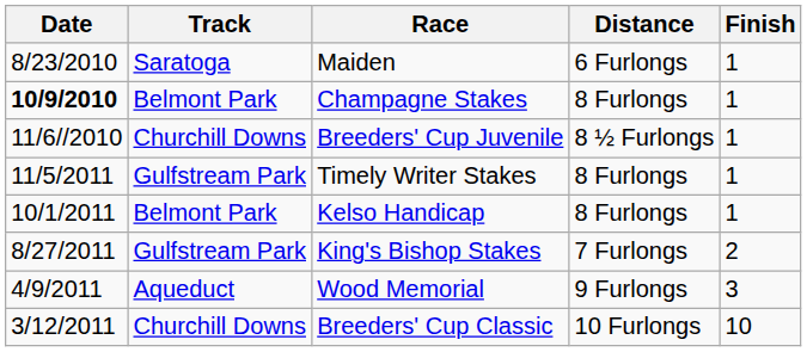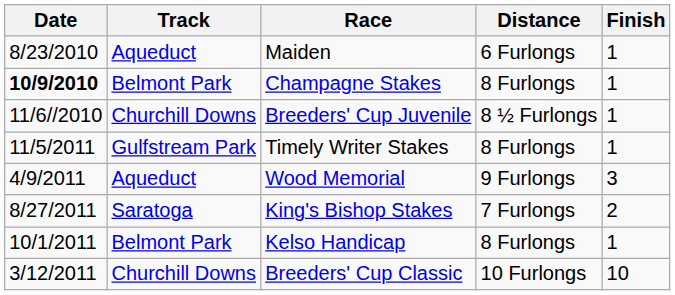 <table class="wikitable">
 <tr>
 <th>Date</th>
 <th>Track</th>
 <th>Race</th>
 <th>Distance</th>
 <th>Finish</th>
 </tr>
 <tr>
 <td>8/23/2010</td>
-<td><a href='#'>Saratoga</a></td>
+<td><a href='#'>Aqueduct</a></td>
 <td>Maiden</td>
 <td>6 Furlongs</td>
 <td>1</td>
 </tr>
 <tr>
 <td><strong>10/9/2010</strong></td>
 <td><a href='#'>Belmont Park</a></td>
 <td><a href='#'>Champagne Stakes</a></td>
 <td>8 Furlongs</td>
 <td>1</td>
 </tr>
 <tr>
 <td>11/6//2010</td>
 <td><a href='#'>Churchill Downs</a></td>
 <td><a href='#'>Breeders' Cup Juvenile</a></td>
 <td>8 ½ Furlongs</td>
 <td>1</td>
 </tr>
 <tr>
 <td>11/5/2011</td>
 <td><a href='#'>Gulfstream Park</a></td>
 <td>Timely Writer Stakes</td>
 <td>8 Furlongs</td>
 <td>1</td>
 </tr>
 <tr>
+<td>4/9/2011</td>
+<td><a href='#'>Aqueduct</a></td>
+<td><a href='#'>Wood Memorial</a></td>
+<td>9 Furlongs</td>
+<td>3</td>
+</tr>
+<tr>
+<td>8/27/2011</td>
+<td><a href='#'>Saratoga</a></td>
+<td><a href='#'>King's Bishop Stakes</a></td>
+<td>7 Furlongs</td>
+<td>2</td>
+</tr>
+<tr>
 <td>10/1/2011</td>
 <td><a href='#'>Belmont Park</a></td>
 <td><a href='#'>Kelso Handicap</a></td>
 <td>8 Furlongs</td>
 <td>1</td>
-</tr>
-<tr>
-<td>8/27/2011</td>
-<td><a href='#'>Gulfstream Park</a></td>
-<td><a href='#'>King's Bishop Stakes</a></td>
-<td>7 Furlongs</td>
-<td>2</td>
-</tr>
-<tr>
-<td>4/9/2011</td>
-<td><a href='#'>Aqueduct</a></td>
-<td><a href='#'>Wood Memorial</a></td>
-<td>9 Furlongs</td>
-<td>3</td>
 </tr>
 <tr>
 <td>3/12/2011</td>
 <td><a href='#'>Churchill Downs</a></td>
 <td><a href='#'>Breeders' Cup Classic</a></td>
 <td>10 Furlongs</td>
 <td>10</td>
 </tr>
 </table>
